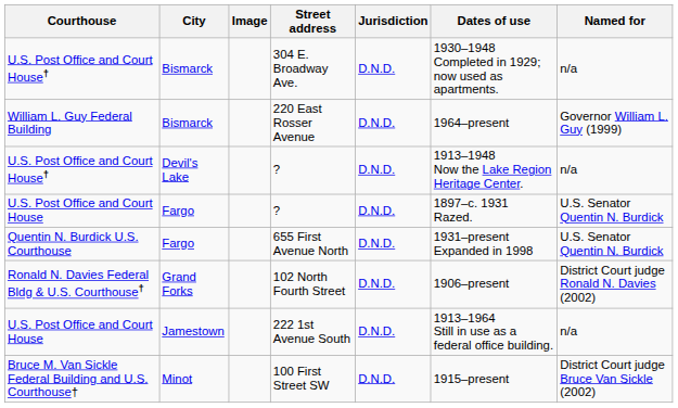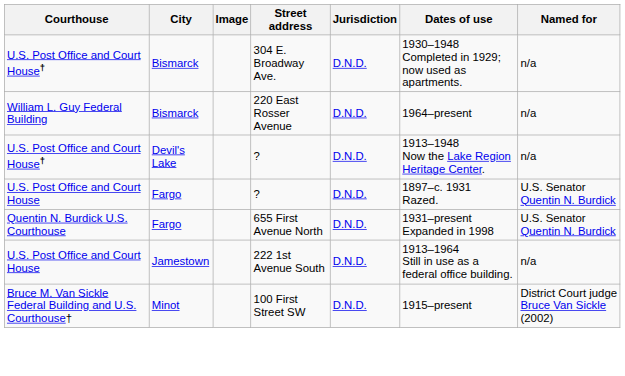 <table class="wikitable sortable sticky-header sort-under">
 <tr>
 <th>Courthouse</th>
 <th>City</th>
 <th>Image</th>
 <th>Street address</th>
 <th>Jurisdiction</th>
 <th>Dates of use</th>
 <th>Named for</th>
 </tr>
 <tr>
 <td><a href='#'>U.S. Post Office and Court House</a><strong><sup>†</sup></strong></td>
 <td><a href='#'>Bismarck</a></td>
 <td></td>
 <td>304 E. Broadway Ave.</td>
 <td><a href='#'>D.N.D.</a></td>
 <td>1930–1948<br>Completed in 1929; now used as apartments.</td>
 <td>n/a</td>
 </tr>
 <tr>
 <td><a href='#'>William L. Guy Federal Building</a></td>
 <td><a href='#'>Bismarck</a></td>
 <td></td>
 <td>220 East Rosser Avenue</td>
 <td><a href='#'>D.N.D.</a></td>
 <td>1964–present</td>
-<td>Governor <a href='#'>William L. Guy</a> (1999)</td>
+<td>n/a</td>
 </tr>
 <tr>
 <td><a href='#'>U.S. Post Office and Court House</a><strong><sup>†</sup></strong></td>
 <td><a href='#'>Devil's Lake</a></td>
 <td></td>
 <td>?</td>
 <td><a href='#'>D.N.D.</a></td>
 <td>1913–1948<br>Now the <a href='#'>Lake Region Heritage Center</a>.</td>
 <td>n/a</td>
 </tr>
 <tr>
 <td><a href='#'>U.S. Post Office and Court House</a></td>
 <td><a href='#'>Fargo</a></td>
 <td></td>
 <td>?</td>
 <td><a href='#'>D.N.D.</a></td>
 <td>1897–c. 1931<br>Razed.</td>
 <td>U.S. Senator <a href='#'>Quentin N. Burdick</a></td>
 </tr>
 <tr>
 <td><a href='#'>Quentin N. Burdick U.S. Courthouse</a></td>
 <td><a href='#'>Fargo</a></td>
 <td></td>
 <td>655 First Avenue North</td>
 <td><a href='#'>D.N.D.</a></td>
 <td>1931–present<br>Expanded in 1998</td>
 <td>U.S. Senator <a href='#'>Quentin N. Burdick</a></td>
 </tr>
 <tr>
-<td><a href='#'>Ronald N. Davies Federal Bldg & U.S. Courthouse</a><strong><sup>†</sup></strong></td>
-<td><a href='#'>Grand Forks</a></td>
-<td></td>
-<td>102 North Fourth Street</td>
-<td><a href='#'>D.N.D.</a></td>
-<td>1906–present</td>
-<td>District Court judge <a href='#'>Ronald N. Davies</a> (2002)</td>
-</tr>
-<tr>
 <td><a href='#'>U.S. Post Office and Court House</a></td>
 <td><a href='#'>Jamestown</a></td>
 <td></td>
 <td>222 1st Avenue South</td>
 <td><a href='#'>D.N.D.</a></td>
 <td>1913–1964<br>Still in use as a federal office building.</td>
 <td>n/a</td>
 </tr>
 <tr>
 <td><a href='#'>Bruce M. Van Sickle Federal Building and U.S. Courthouse</a>†</td>
 <td><a href='#'>Minot</a></td>
 <td></td>
 <td>100 First Street SW</td>
 <td><a href='#'>D.N.D.</a></td>
 <td>1915–present</td>
 <td>District Court judge <a href='#'>Bruce Van Sickle</a> (2002)</td>
 </tr>
 </table>
